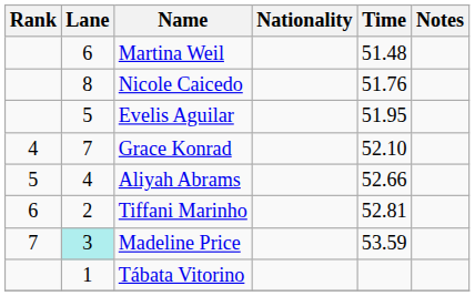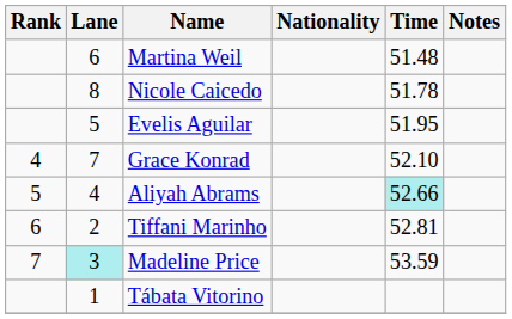 <table class="wikitable sortable" style="text-align:center">
 <tr>
 <th>Rank</th>
 <th>Lane</th>
 <th>Name</th>
 <th>Nationality</th>
 <th>Time</th>
 <th>Notes</th>
 </tr>
 <tr>
 <td></td>
 <td>6</td>
 <td align=left><a href='#'>Martina Weil</a></td>
 <td align=left></td>
 <td>51.48</td>
 <td></td>
 </tr>
 <tr>
 <td></td>
 <td>8</td>
 <td align=left><a href='#'>Nicole Caicedo</a></td>
 <td align=left></td>
-<td>51.76</td>
+<td>51.78</td>
 <td></td>
 </tr>
 <tr>
 <td></td>
 <td>5</td>
 <td align=left><a href='#'>Evelis Aguilar</a></td>
 <td align=left></td>
 <td>51.95</td>
 <td></td>
 </tr>
 <tr>
 <td>4</td>
 <td>7</td>
 <td align=left><a href='#'>Grace Konrad</a></td>
 <td align=left></td>
 <td>52.10</td>
 <td></td>
 </tr>
 <tr>
 <td>5</td>
 <td>4</td>
 <td align=left><a href='#'>Aliyah Abrams</a></td>
 <td align=left></td>
-<td>52.66</td>
+<td style="background: paleturquoise;">52.66</td>
 <td></td>
 </tr>
 <tr>
 <td>6</td>
 <td>2</td>
 <td align=left><a href='#'>Tiffani Marinho</a></td>
 <td align=left></td>
 <td>52.81</td>
 <td><strong></strong></td>
 </tr>
 <tr>
 <td>7</td>
 <td style="background: paleturquoise;">3</td>
 <td align=left><a href='#'>Madeline Price</a></td>
 <td align=left></td>
 <td>53.59</td>
 <td></td>
 </tr>
 <tr>
 <td></td>
 <td>1</td>
 <td align=left><a href='#'>Tábata Vitorino</a></td>
 <td align=left></td>
 <td></td>
 <td></td>
 </tr>
 <tr>
 </tr>
 </table>
